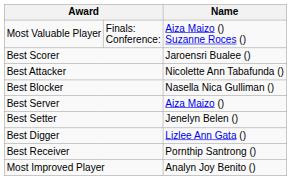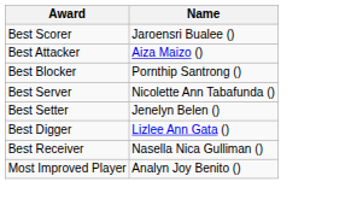 <table class="wikitable">
 <tr>
 <th colspan="2">Award</th>
 <th>Name</th>
-</tr>
-<tr>
-<td>Most Valuable Player</td>
-<td>Finals:<br>Conference:</td>
-<td> <a href='#'>Aiza Maizo</a> ()<br> <a href='#'>Suzanne Roces</a> ()</td>
 </tr>
 <tr>
 <td colspan="2">Best Scorer</td>
 <td> Jaroensri Bualee ()</td>
 </tr>
 <tr>
 <td colspan="2">Best Attacker</td>
-<td> Nicolette Ann Tabafunda ()</td>
+<td> <a href='#'>Aiza Maizo</a> ()</td>
 </tr>
 <tr>
 <td colspan="2">Best Blocker</td>
-<td> Nasella Nica Gulliman ()</td>
+<td> Pornthip Santrong ()</td>
 </tr>
 <tr>
 <td colspan="2">Best Server</td>
-<td> <a href='#'>Aiza Maizo</a> ()</td>
+<td> Nicolette Ann Tabafunda ()</td>
 </tr>
 <tr>
 <td colspan="2">Best Setter</td>
 <td> Jenelyn Belen ()</td>
 </tr>
 <tr>
 <td colspan="2">Best Digger</td>
 <td> <a href='#'>Lizlee Ann Gata</a> ()</td>
 </tr>
 <tr>
 <td colspan="2">Best Receiver</td>
-<td> Pornthip Santrong ()</td>
+<td> Nasella Nica Gulliman ()</td>
 </tr>
 <tr>
 <td colspan="2">Most Improved Player</td>
 <td> Analyn Joy Benito ()</td>
 </tr>
 </table>
